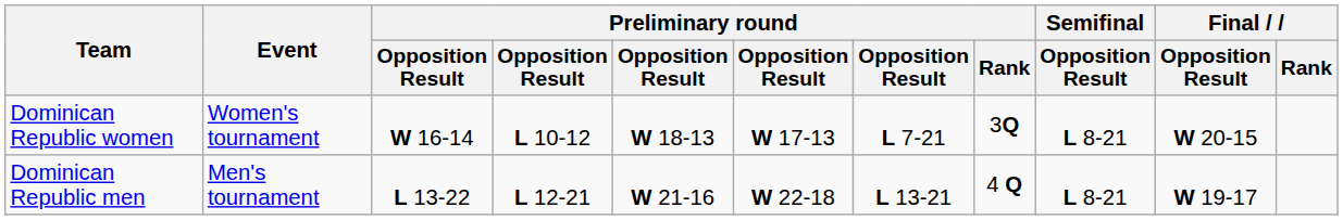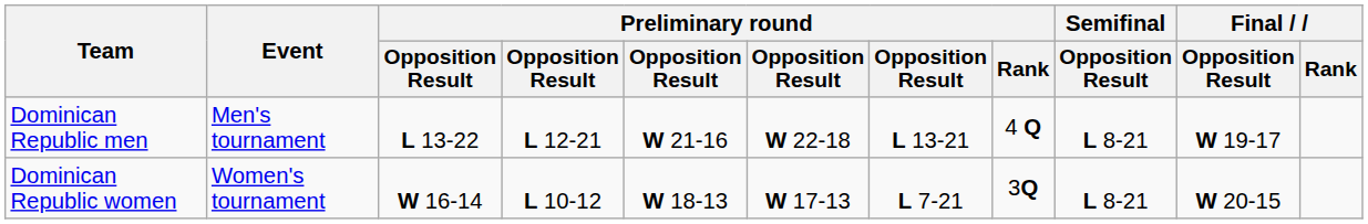 <table class=wikitable style=font-size:90%;text-align:center>
 <tr>
 <th rowspan=2>Team</th>
 <th rowspan=2>Event</th>
 <th colspan=6>Preliminary round</th>
 <th>Semifinal</th>
 <th colspan=2>Final /  / </th>
 </tr>
 <tr style=font-size:95%>
 <th>Opposition<br>Result</th>
 <th>Opposition<br>Result</th>
 <th>Opposition<br>Result</th>
 <th>Opposition<br>Result</th>
 <th>Opposition<br>Result</th>
 <th>Rank</th>
 <th>Opposition<br>Result</th>
 <th>Opposition<br>Result</th>
 <th>Rank</th>
 </tr>
 <tr>
+<td align=left><a href='#'>Dominican Republic men</a></td>
+<td align=left><a href='#'>Men's tournament</a></td>
+<td><br><strong>L</strong> 13-22</td>
+<td><br><strong>L</strong> 12-21</td>
+<td><br><strong>W</strong> 21-16</td>
+<td><br><strong>W</strong> 22-18</td>
+<td><br><strong>L</strong> 13-21</td>
+<td>4 <strong>Q</strong></td>
+<td><br><strong>L</strong> 8-21</td>
+<td><br><strong>W</strong> 19-17</td>
+<td></td>
+</tr>
+<tr>
 <td align=left><a href='#'>Dominican Republic women</a></td>
 <td align=left><a href='#'>Women's tournament</a></td>
 <td><br><strong>W</strong> 16-14</td>
 <td><br><strong>L</strong> 10-12</td>
 <td><br><strong>W</strong> 18-13</td>
 <td><br><strong>W</strong> 17-13</td>
 <td><br><strong>L</strong> 7-21</td>
 <td>3<strong>Q</strong></td>
 <td><br><strong>L</strong> 8-21</td>
 <td><br><strong>W</strong> 20-15</td>
 <td></td>
 </tr>
-<tr>
-<td align=left><a href='#'>Dominican Republic men</a></td>
-<td align=left><a href='#'>Men's tournament</a></td>
-<td><br><strong>L</strong> 13-22</td>
-<td><br><strong>L</strong> 12-21</td>
-<td><br><strong>W</strong> 21-16</td>
-<td><br><strong>W</strong> 22-18</td>
-<td><br><strong>L</strong> 13-21</td>
-<td>4 <strong>Q</strong></td>
-<td><br><strong>L</strong> 8-21</td>
-<td><br><strong>W</strong> 19-17</td>
-<td></td>
-</tr>
 </table>
